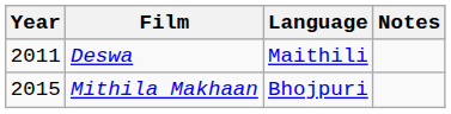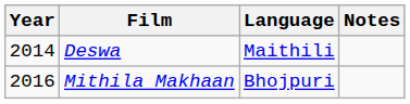 <table class="wikitable sortable">
 <tr style="background:#ccc; text-align:center;">
 <th>Year</th>
 <th>Film</th>
 <th>Language</th>
 <th class = "unsortable">Notes</th>
 </tr>
 <tr>
-<td>2011</td>
+<td>2014</td>
 <td><em><a href='#'>Deswa</a></em></td>
 <td><a href='#'>Maithili</a></td>
 <td></td>
 </tr>
 <tr>
-<td>2015</td>
+<td>2016</td>
 <td><em><a href='#'>Mithila Makhaan</a></em></td>
 <td><a href='#'>Bhojpuri</a></td>
 <td></td>
 </tr>
 </table>
